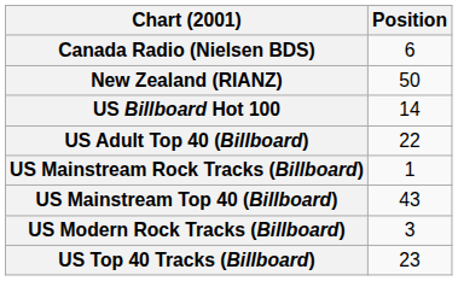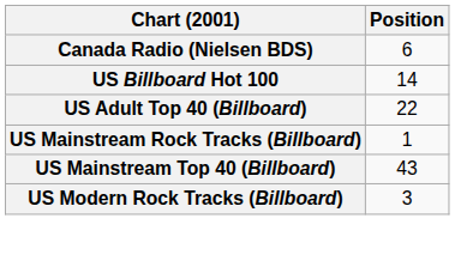 <table class="wikitable sortable plainrowheaders" style="text-align:center">
 <tr>
 <th>Chart (2001)</th>
 <th>Position</th>
 </tr>
 <tr>
 <th scope="row">Canada Radio (Nielsen BDS)</th>
 <td>6</td>
-</tr>
-<tr>
-<th scope="row">New Zealand (RIANZ)</th>
-<td>50</td>
 </tr>
 <tr>
 <th scope="row">US <em>Billboard</em> Hot 100</th>
 <td>14</td>
 </tr>
 <tr>
 <th scope="row">US Adult Top 40 (<em>Billboard</em>)</th>
 <td>22</td>
 </tr>
 <tr>
 <th scope="row">US Mainstream Rock Tracks (<em>Billboard</em>)</th>
 <td>1</td>
 </tr>
 <tr>
 <th scope="row">US Mainstream Top 40 (<em>Billboard</em>)</th>
 <td>43</td>
 </tr>
 <tr>
 <th scope="row">US Modern Rock Tracks (<em>Billboard</em>)</th>
 <td>3</td>
 </tr>
-<tr>
-<th scope="row">US Top 40 Tracks (<em>Billboard</em>)</th>
-<td>23</td>
-</tr>
 </table>
